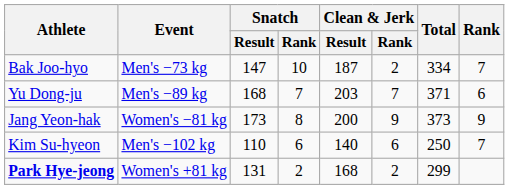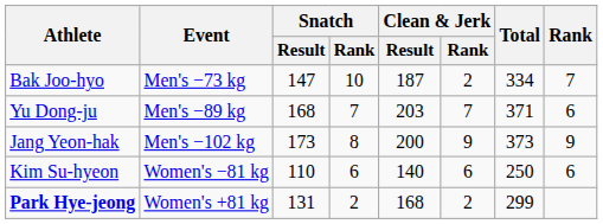 <table class="wikitable" style="font-size:90%">
 <tr>
 <th rowspan="2">Athlete</th>
 <th rowspan="2">Event</th>
 <th colspan="2">Snatch</th>
 <th colspan="2">Clean & Jerk</th>
 <th rowspan="2">Total</th>
 <th rowspan="2">Rank</th>
 </tr>
 <tr style="font-size:95%">
 <th>Result</th>
 <th>Rank</th>
 <th>Result</th>
 <th>Rank</th>
 </tr>
 <tr align=center>
 <td align=left><a href='#'>Bak Joo-hyo</a></td>
 <td align=left><a href='#'>Men's −73 kg</a></td>
 <td>147</td>
 <td>10</td>
 <td>187</td>
 <td>2</td>
 <td>334</td>
 <td>7</td>
 </tr>
 <tr align=center>
 <td align=left><a href='#'>Yu Dong-ju</a></td>
 <td align=left><a href='#'>Men's −89 kg</a></td>
 <td>168</td>
 <td>7</td>
 <td>203</td>
 <td>7</td>
 <td>371</td>
 <td>6</td>
 </tr>
 <tr align=center>
 <td align=left><a href='#'>Jang Yeon-hak</a></td>
-<td align=left><a href='#'>Women's −81 kg</a></td>
+<td align=left><a href='#'>Men's −102 kg</a></td>
 <td>173</td>
 <td>8</td>
 <td>200</td>
 <td>9</td>
 <td>373</td>
 <td>9</td>
 </tr>
 <tr align=center>
 <td align=left><a href='#'>Kim Su-hyeon</a></td>
-<td align=left><a href='#'>Men's −102 kg</a></td>
+<td align=left><a href='#'>Women's −81 kg</a></td>
 <td>110</td>
 <td>6</td>
 <td>140</td>
 <td>6</td>
 <td>250</td>
-<td>7</td>
+<td>6</td>
 </tr>
 <tr align=center>
 <td align=left><strong><a href='#'>Park Hye-jeong</a></strong></td>
 <td align=left><a href='#'>Women's +81 kg</a></td>
 <td>131</td>
 <td>2</td>
 <td>168</td>
 <td>2</td>
 <td>299</td>
 <td></td>
 </tr>
 </table>
